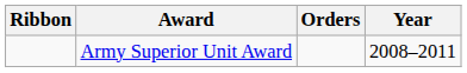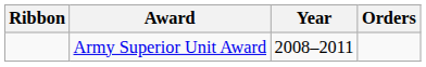 <table class="wikitable">
 <tr>
 <th>Ribbon</th>
 <th>Award</th>
+<th>Year</th>
 <th>Orders</th>
-<th>Year</th>
 </tr>
 <tr>
 <td></td>
 <td><a href='#'>Army Superior Unit Award</a></td>
+<td>2008–2011</td>
 <td></td>
-<td>2008–2011</td>
 </tr>
 </table>
